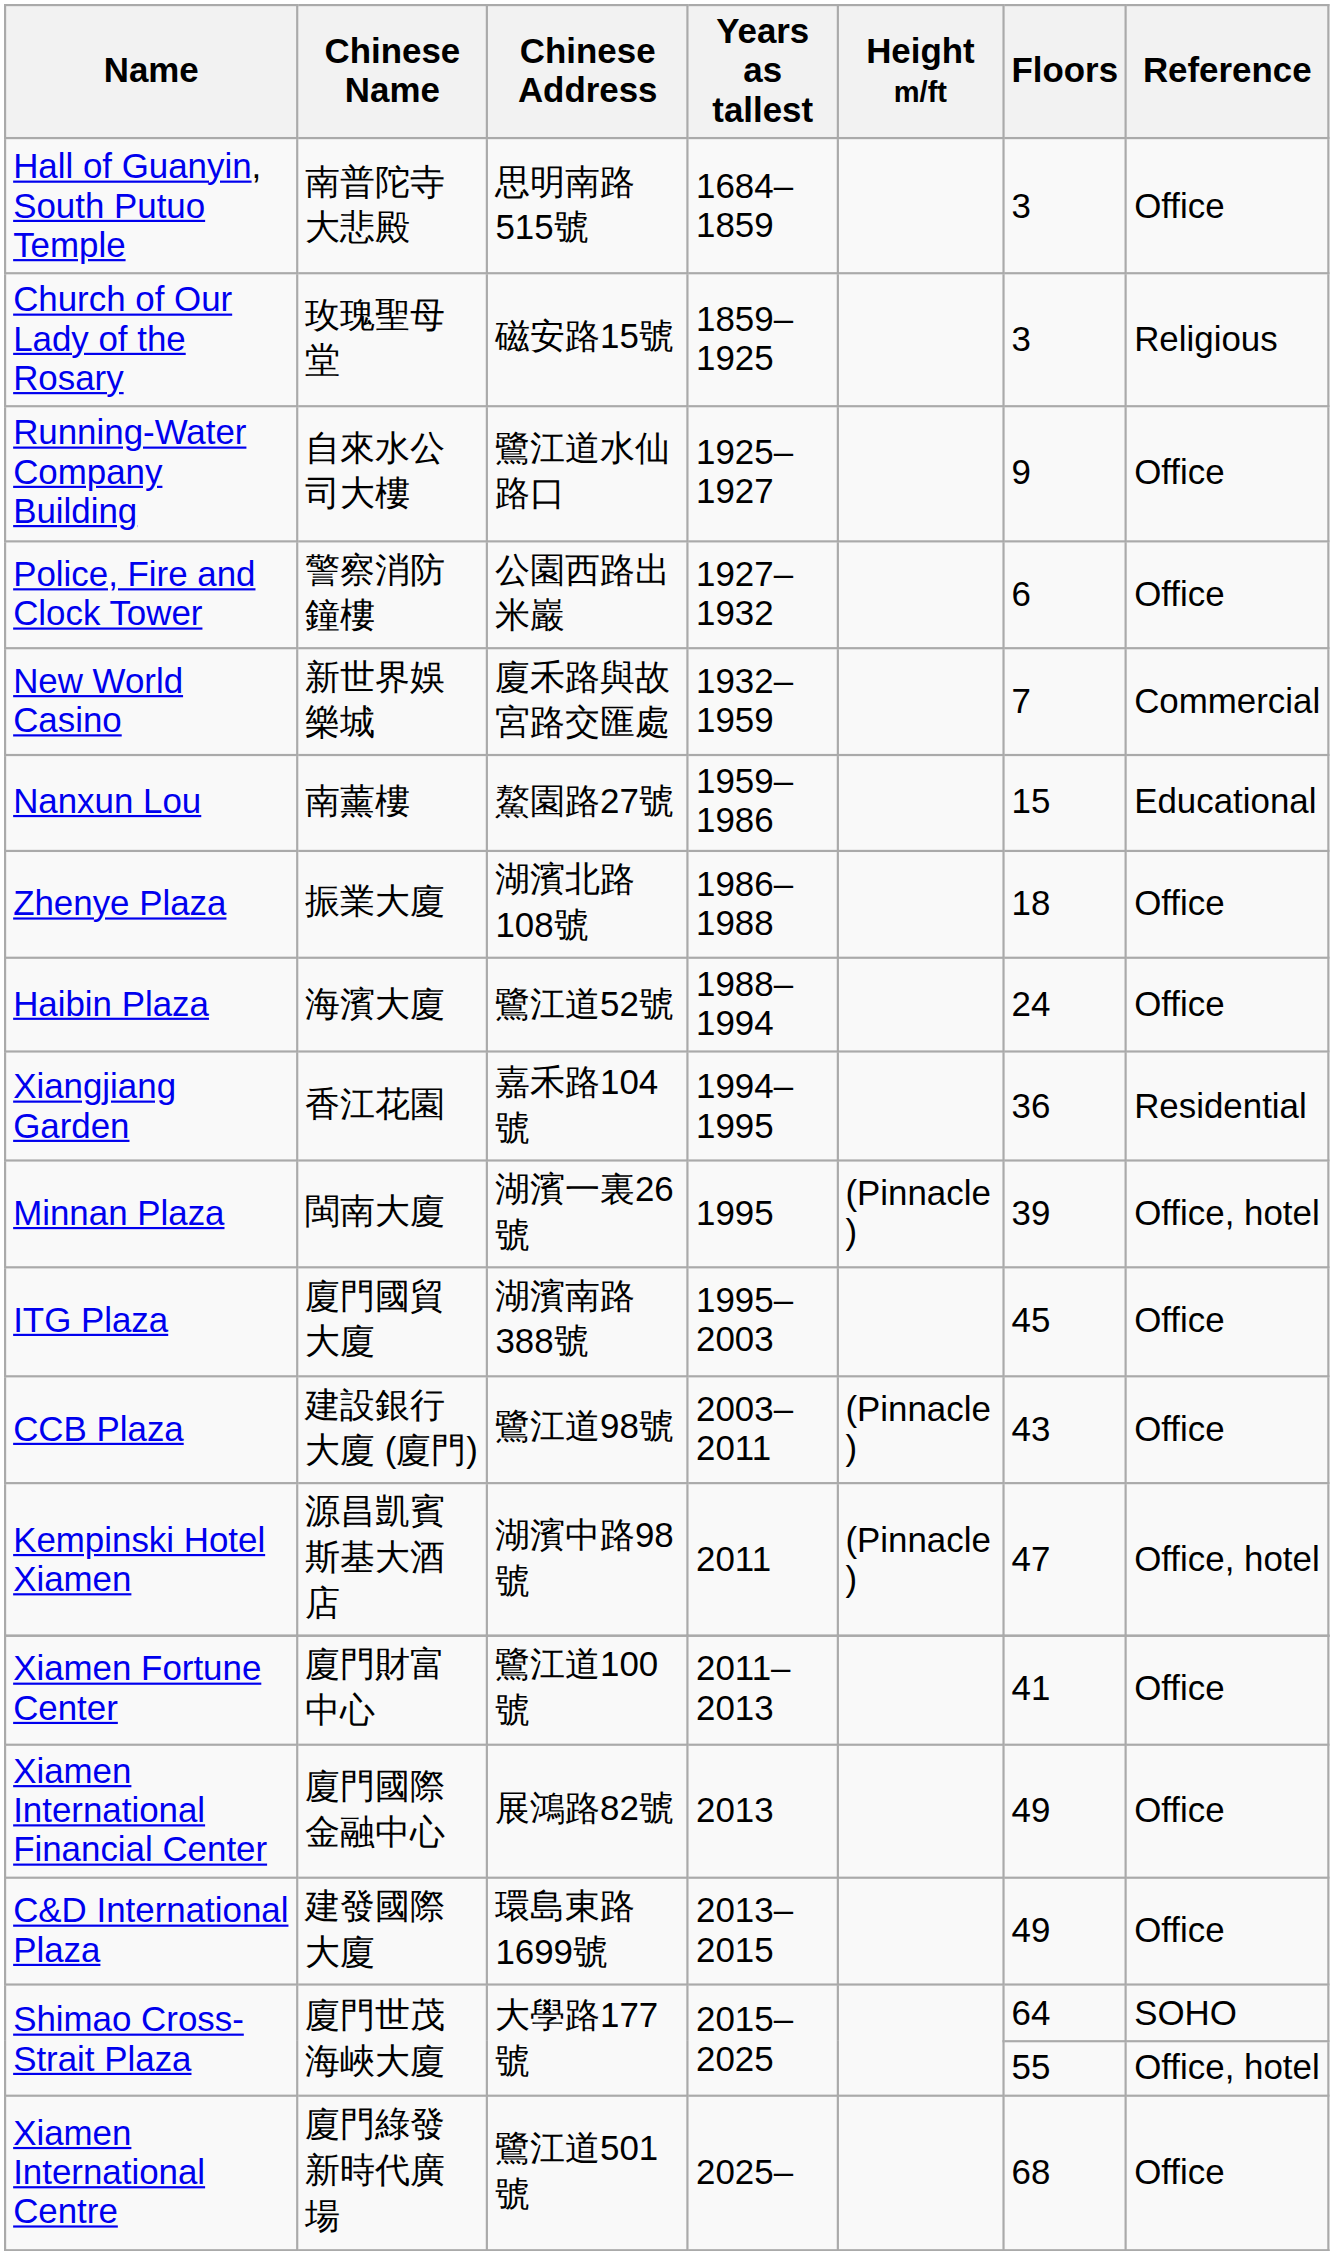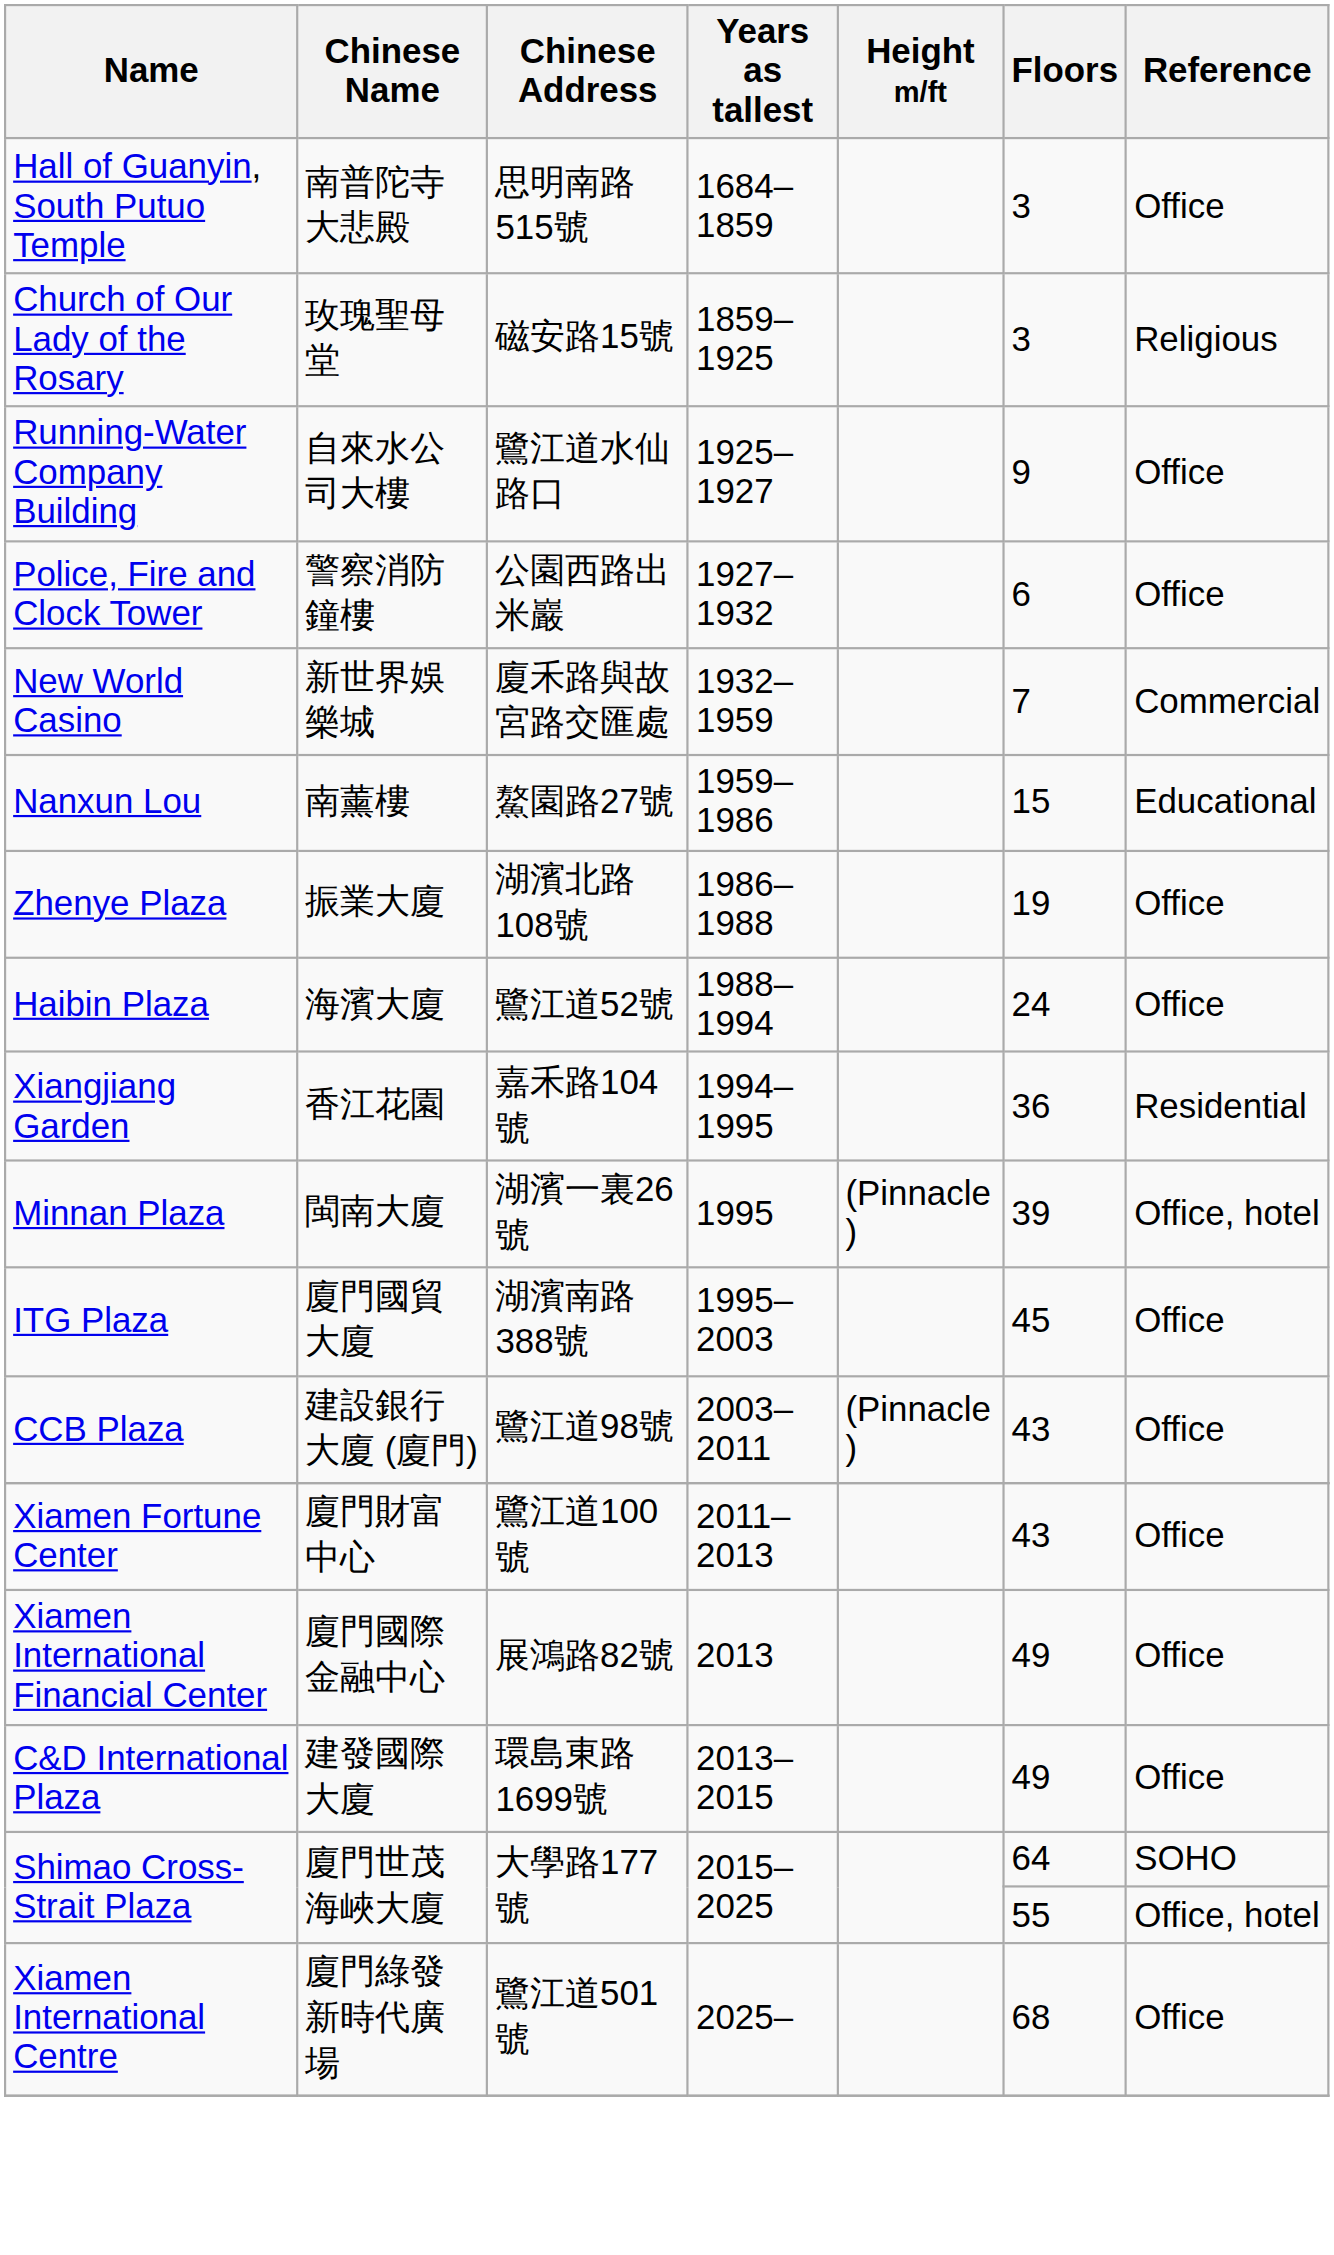 <table class="wikitable sortable">
 <tr>
 <th>Name</th>
 <th>Chinese Name</th>
 <th>Chinese Address</th>
 <th>Years as tallest</th>
 <th>Height<br><small>m/ft</small></th>
 <th>Floors</th>
 <th>Reference</th>
 </tr>
 <tr>
 <td><a href='#'>Hall of Guanyin</a>, <a href='#'>South Putuo Temple</a></td>
 <td>南普陀寺大悲殿</td>
 <td>思明南路515號</td>
 <td>1684–1859</td>
 <td></td>
 <td>3</td>
 <td>Office</td>
 </tr>
 <tr>
 <td><a href='#'>Church of Our Lady of the Rosary</a></td>
 <td>玫瑰聖母堂</td>
 <td>磁安路15號</td>
 <td>1859–1925</td>
 <td></td>
 <td>3</td>
 <td>Religious</td>
 </tr>
 <tr>
 <td><a href='#'>Running-Water Company Building</a></td>
 <td>自來水公司大樓</td>
 <td>鷺江道水仙路口</td>
 <td>1925–1927</td>
 <td></td>
 <td>9</td>
 <td>Office</td>
 </tr>
 <tr>
 <td><a href='#'>Police, Fire and Clock Tower</a></td>
 <td>警察消防鐘樓</td>
 <td>公園西路出米巖</td>
 <td>1927–1932</td>
 <td></td>
 <td>6</td>
 <td>Office</td>
 </tr>
 <tr>
 <td><a href='#'>New World Casino</a></td>
 <td>新世界娛樂城</td>
 <td>廈禾路與故宮路交匯處</td>
 <td>1932–1959</td>
 <td></td>
 <td>7</td>
 <td>Commercial</td>
 </tr>
 <tr>
 <td><a href='#'>Nanxun Lou</a></td>
 <td>南薰樓</td>
 <td>鰲園路27號</td>
 <td>1959–1986</td>
 <td></td>
 <td>15</td>
 <td>Educational</td>
 </tr>
 <tr>
 <td><a href='#'>Zhenye Plaza</a></td>
 <td>振業大廈</td>
 <td>湖濱北路108號</td>
 <td>1986–1988</td>
 <td></td>
-<td>18</td>
+<td>19</td>
 <td>Office</td>
 </tr>
 <tr>
 <td><a href='#'>Haibin Plaza</a></td>
 <td>海濱大廈</td>
 <td>鷺江道52號</td>
 <td>1988–1994</td>
 <td></td>
 <td>24</td>
 <td>Office</td>
 </tr>
 <tr>
 <td><a href='#'>Xiangjiang Garden</a></td>
 <td>香江花園</td>
 <td>嘉禾路104號</td>
 <td>1994–1995</td>
 <td></td>
 <td>36</td>
 <td>Residential</td>
 </tr>
 <tr>
 <td><a href='#'>Minnan Plaza</a></td>
 <td>閩南大廈</td>
 <td>湖濱一裏26號</td>
 <td>1995</td>
 <td>(Pinnacle )</td>
 <td>39</td>
 <td>Office, hotel</td>
 </tr>
 <tr>
 <td><a href='#'>ITG Plaza</a></td>
 <td>廈門國貿大廈</td>
 <td>湖濱南路388號</td>
 <td>1995–2003</td>
 <td></td>
 <td>45</td>
 <td>Office</td>
 </tr>
 <tr>
 <td><a href='#'>CCB Plaza</a></td>
 <td>建設銀行大廈 (廈門)</td>
 <td>鷺江道98號</td>
 <td>2003–2011</td>
 <td>(Pinnacle )</td>
 <td>43</td>
 <td>Office</td>
 </tr>
 <tr>
-<td><a href='#'>Kempinski Hotel Xiamen</a></td>
-<td>源昌凱賓斯基大酒店</td>
-<td>湖濱中路98號</td>
-<td>2011</td>
-<td>(Pinnacle )</td>
-<td>47</td>
-<td>Office, hotel</td>
-</tr>
-<tr>
 </tr>
 <tr>
 <td><a href='#'>Xiamen Fortune Center</a></td>
 <td>廈門財富中心</td>
 <td>鷺江道100號</td>
 <td>2011–2013</td>
 <td></td>
-<td>41</td>
+<td>43</td>
 <td>Office</td>
 </tr>
 <tr>
 <td><a href='#'>Xiamen International Financial Center</a></td>
 <td>廈門國際金融中心</td>
 <td>展鴻路82號</td>
 <td>2013</td>
 <td></td>
 <td>49</td>
 <td>Office</td>
 </tr>
 <tr>
 <td><a href='#'>C&D International Plaza</a></td>
 <td>建發國際大廈</td>
 <td>環島東路1699號</td>
 <td>2013–2015</td>
 <td></td>
 <td>49</td>
 <td>Office</td>
 </tr>
 <tr>
 <td rowspan="2"><a href='#'>Shimao Cross-Strait Plaza</a></td>
 <td rowspan="2">廈門世茂海峽大廈</td>
 <td rowspan="2">大學路177號</td>
 <td rowspan="2">2015–2025</td>
 <td rowspan="2"></td>
 <td>64</td>
 <td>SOHO</td>
 </tr>
 <tr>
 <td>55</td>
 <td>Office, hotel</td>
 </tr>
 <tr>
 <td><a href='#'>Xiamen International Centre</a></td>
 <td>廈門綠發新時代廣場</td>
 <td>鷺江道501號</td>
 <td>2025–</td>
 <td></td>
 <td>68</td>
 <td>Office</td>
 </tr>
 <tr>
 </tr>
 </table>
